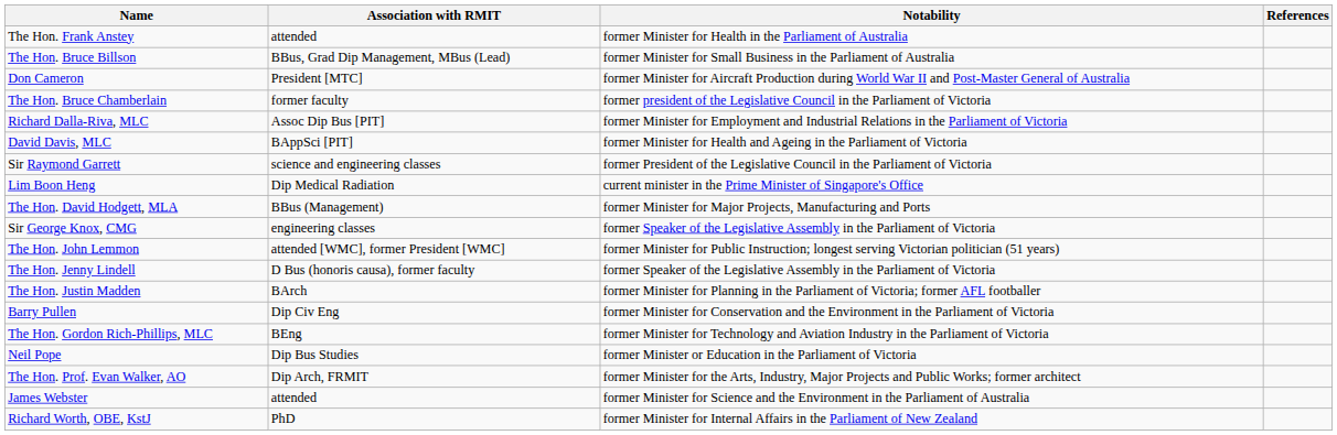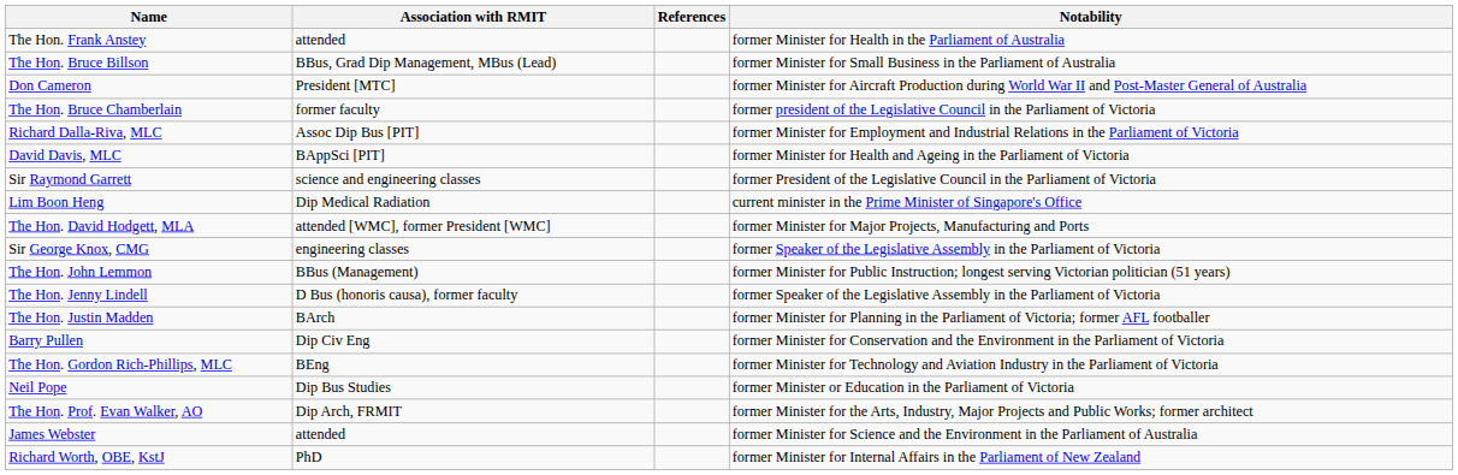 <table class="wikitable sortable" style="width:100%">
 <tr>
 <th style="width:*;">Name</th>
 <th style="width:25%;">Association with RMIT</th>
+<th style="width:5%;" class="unsortable">References</th>
 <th style="width:50%;">Notability</th>
-<th style="width:5%;" class="unsortable">References</th>
 </tr>
 <tr>
 <td>The Hon. <a href='#'>Frank Anstey</a></td>
 <td>attended</td>
+<td></td>
 <td>former Minister for Health in the <a href='#'>Parliament of Australia</a></td>
-<td></td>
 </tr>
 <tr>
 <td><a href='#'>The Hon</a>. <a href='#'>Bruce Billson</a></td>
 <td>BBus, Grad Dip Management, MBus (Lead)</td>
+<td></td>
 <td>former Minister for Small Business in the Parliament of Australia</td>
-<td></td>
 </tr>
 <tr>
 <td><a href='#'>Don Cameron</a></td>
 <td>President [MTC]</td>
+<td></td>
 <td>former Minister for Aircraft Production during <a href='#'>World War II</a> and <a href='#'>Post-Master General of Australia</a></td>
-<td></td>
 </tr>
 <tr>
 <td><a href='#'>The Hon</a>. <a href='#'>Bruce Chamberlain</a></td>
 <td>former faculty</td>
+<td></td>
 <td>former <a href='#'>president of the Legislative Council</a> in the Parliament of Victoria</td>
-<td></td>
 </tr>
 <tr>
 <td><a href='#'>Richard Dalla-Riva</a>, <a href='#'>MLC</a></td>
 <td>Assoc Dip Bus [PIT]</td>
+<td></td>
 <td>former Minister for Employment and Industrial Relations in the <a href='#'>Parliament of Victoria</a></td>
-<td></td>
 </tr>
 <tr>
 <td><a href='#'>David Davis</a>, <a href='#'>MLC</a></td>
 <td>BAppSci [PIT]</td>
+<td></td>
 <td>former Minister for Health and Ageing in the Parliament of Victoria</td>
-<td></td>
 </tr>
 <tr>
 <td>Sir <a href='#'>Raymond Garrett</a></td>
 <td>science and engineering classes</td>
+<td></td>
 <td>former President of the Legislative Council in the Parliament of Victoria</td>
-<td></td>
 </tr>
 <tr>
 <td><a href='#'>Lim Boon Heng</a></td>
 <td>Dip Medical Radiation</td>
+<td></td>
 <td>current minister in the <a href='#'>Prime Minister of Singapore's Office</a></td>
-<td></td>
 </tr>
 <tr>
 <td><a href='#'>The Hon</a>. <a href='#'>David Hodgett</a>, <a href='#'>MLA</a></td>
-<td>BBus (Management)</td>
+<td>attended [WMC], former President [WMC]</td>
+<td></td>
 <td>former Minister for Major Projects, Manufacturing and Ports</td>
-<td></td>
 </tr>
 <tr>
 <td>Sir <a href='#'>George Knox</a>, <a href='#'>CMG</a></td>
 <td>engineering classes</td>
+<td></td>
 <td>former <a href='#'>Speaker of the Legislative Assembly</a> in the Parliament of Victoria</td>
-<td></td>
 </tr>
 <tr>
 <td><a href='#'>The Hon</a>. <a href='#'>John Lemmon</a></td>
-<td>attended [WMC], former President [WMC]</td>
+<td>BBus (Management)</td>
+<td></td>
 <td>former Minister for Public Instruction; longest serving Victorian politician (51 years)</td>
-<td></td>
 </tr>
 <tr>
 <td><a href='#'>The Hon</a>. <a href='#'>Jenny Lindell</a></td>
 <td>D Bus (honoris causa), former faculty</td>
+<td></td>
 <td>former Speaker of the Legislative Assembly in the Parliament of Victoria</td>
-<td></td>
 </tr>
 <tr>
 <td><a href='#'>The Hon</a>. <a href='#'>Justin Madden</a></td>
 <td>BArch</td>
+<td></td>
 <td>former Minister for Planning in the Parliament of Victoria; former <a href='#'>AFL</a> footballer</td>
-<td></td>
 </tr>
 <tr>
 <td><a href='#'>Barry Pullen</a></td>
 <td>Dip Civ Eng</td>
+<td></td>
 <td>former Minister for Conservation and the Environment in the Parliament of Victoria</td>
-<td></td>
 </tr>
 <tr>
 <td><a href='#'>The Hon</a>. <a href='#'>Gordon Rich-Phillips</a>, <a href='#'>MLC</a></td>
 <td>BEng</td>
+<td></td>
 <td>former Minister for Technology and Aviation Industry in the Parliament of Victoria</td>
-<td></td>
 </tr>
 <tr>
 <td><a href='#'>Neil Pope</a></td>
 <td>Dip Bus Studies</td>
+<td></td>
 <td>former Minister or Education in the Parliament of Victoria</td>
-<td></td>
 </tr>
 <tr>
 <td><a href='#'>The Hon</a>. <a href='#'>Prof</a>. <a href='#'>Evan Walker</a>, <a href='#'>AO</a></td>
 <td>Dip Arch, FRMIT</td>
+<td></td>
 <td>former Minister for the Arts, Industry, Major Projects and Public Works; former architect</td>
-<td></td>
 </tr>
 <tr>
 <td><a href='#'>James Webster</a></td>
 <td>attended</td>
+<td></td>
 <td>former Minister for Science and the Environment in the Parliament of Australia</td>
-<td></td>
 </tr>
 <tr>
 <td><a href='#'>Richard Worth</a>, <a href='#'>OBE</a>, <a href='#'>KstJ</a></td>
 <td>PhD</td>
+<td></td>
 <td>former Minister for Internal Affairs in the <a href='#'>Parliament of New Zealand</a></td>
-<td></td>
 </tr>
 </table>
